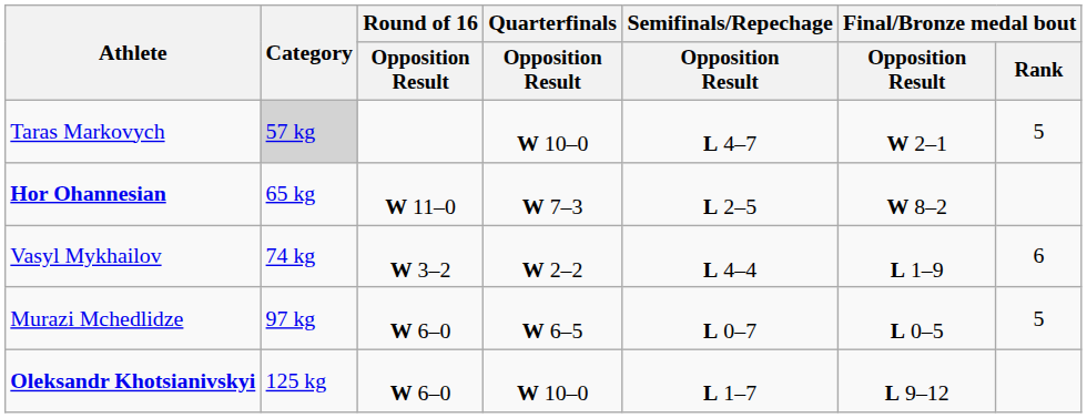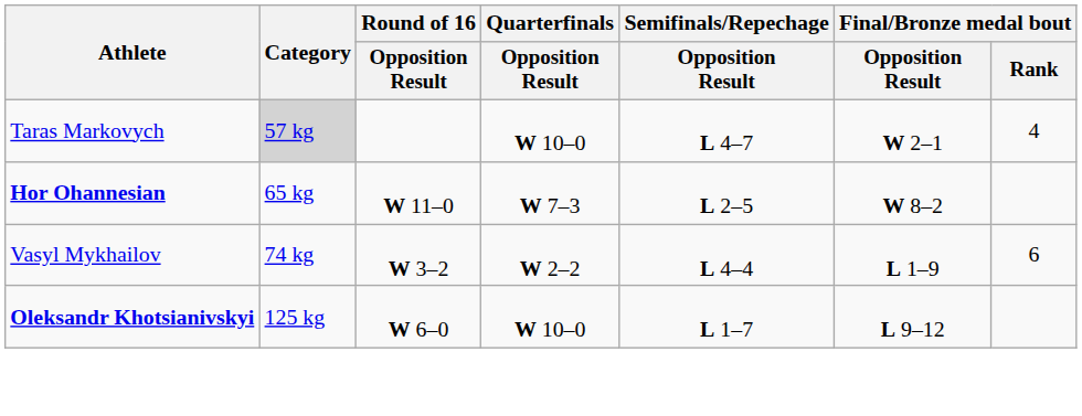 <table class="wikitable" style="text-align:center; font-size:90%">
 <tr>
 <th rowspan=2>Athlete</th>
 <th rowspan=2>Category</th>
 <th>Round of 16</th>
 <th>Quarterfinals</th>
 <th>Semifinals/Repechage</th>
 <th colspan=2>Final/Bronze medal bout</th>
 </tr>
 <tr style="font-size:95%">
 <th>Opposition<br>Result</th>
 <th>Opposition<br>Result</th>
 <th>Opposition<br>Result</th>
 <th>Opposition<br>Result</th>
 <th>Rank</th>
 </tr>
 <tr>
 <td align=left><a href='#'>Taras Markovych</a></td>
 <td align=left style="background: lightgrey;"><a href='#'>57 kg</a></td>
 <td></td>
 <td><br> <strong>W</strong> 10–0</td>
 <td><br> <strong>L</strong> 4–7</td>
 <td><br> <strong>W</strong> 2–1</td>
-<td>5</td>
+<td>4</td>
 </tr>
 <tr>
 <td align=left><strong><a href='#'>Hor Ohannesian</a></strong></td>
 <td align=left><a href='#'>65 kg</a></td>
 <td><br> <strong>W</strong> 11–0</td>
 <td><br> <strong>W</strong> 7–3</td>
 <td><br> <strong>L</strong> 2–5</td>
 <td><br> <strong>W</strong> 8–2</td>
 <td></td>
 </tr>
 <tr>
 <td align=left><a href='#'>Vasyl Mykhailov</a></td>
 <td align=left><a href='#'>74 kg</a></td>
 <td><br> <strong>W</strong> 3–2</td>
 <td><br> <strong>W</strong> 2–2</td>
 <td><br> <strong>L</strong> 4–4</td>
 <td><br> <strong>L</strong> 1–9</td>
 <td>6</td>
 </tr>
 <tr>
-<td align=left><a href='#'>Murazi Mchedlidze</a></td>
-<td align=left><a href='#'>97 kg</a></td>
-<td><br> <strong>W</strong> 6–0</td>
-<td><br> <strong>W</strong> 6–5</td>
-<td><br> <strong>L</strong> 0–7</td>
-<td><br> <strong>L</strong> 0–5</td>
-<td>5</td>
-</tr>
-<tr>
 <td align=left><strong><a href='#'>Oleksandr Khotsianivskyi</a></strong></td>
 <td align=left><a href='#'>125 kg</a></td>
 <td><br> <strong>W</strong> 6–0</td>
 <td><br> <strong>W</strong> 10–0</td>
 <td><br> <strong>L</strong> 1–7</td>
 <td><br> <strong>L</strong> 9–12</td>
 <td></td>
 </tr>
 </table>
